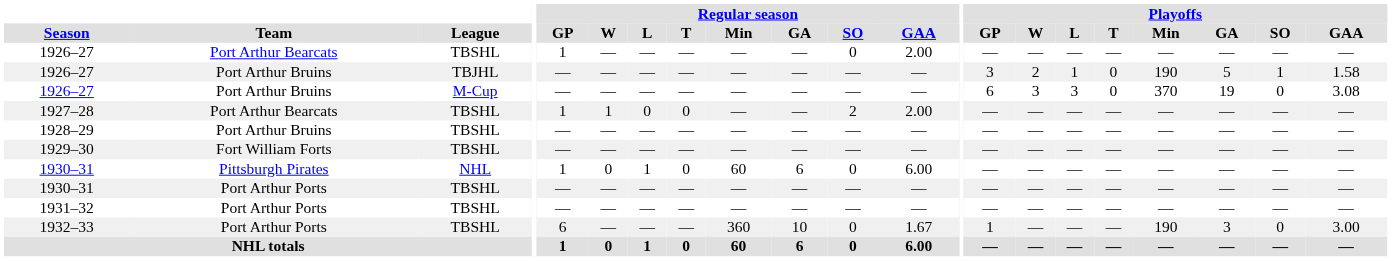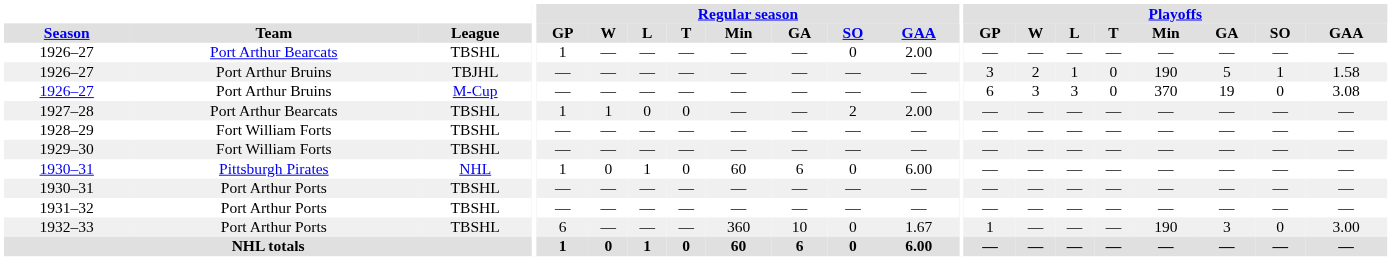 <table border="0" cellpadding="1" cellspacing="0" style="width:90%; text-align:center;">
 <tr bgcolor="#e0e0e0">
 <th colspan="3" bgcolor="#ffffff"></th>
 <th rowspan="99" bgcolor="#ffffff"></th>
 <th colspan="8" bgcolor="#e0e0e0"><a href='#'>Regular season</a></th>
 <th rowspan="99" bgcolor="#ffffff"></th>
 <th colspan="8" bgcolor="#e0e0e0"><a href='#'>Playoffs</a></th>
 </tr>
 <tr bgcolor="#e0e0e0">
 <th><a href='#'>Season</a></th>
 <th>Team</th>
 <th>League</th>
 <th>GP</th>
 <th>W</th>
 <th>L</th>
 <th>T</th>
 <th>Min</th>
 <th>GA</th>
 <th><a href='#'>SO</a></th>
 <th><a href='#'>GAA</a></th>
 <th>GP</th>
 <th>W</th>
 <th>L</th>
 <th>T</th>
 <th>Min</th>
 <th>GA</th>
 <th>SO</th>
 <th>GAA</th>
 </tr>
 <tr>
 <td>1926–27</td>
 <td><a href='#'>Port Arthur Bearcats</a></td>
 <td>TBSHL</td>
 <td>1</td>
 <td>—</td>
 <td>—</td>
 <td>—</td>
 <td>—</td>
 <td>—</td>
 <td>0</td>
 <td>2.00</td>
 <td>—</td>
 <td>—</td>
 <td>—</td>
 <td>—</td>
 <td>—</td>
 <td>—</td>
 <td>—</td>
 <td>—</td>
 </tr>
 <tr bgcolor="#f0f0f0">
 <td>1926–27</td>
 <td>Port Arthur Bruins</td>
 <td>TBJHL</td>
 <td>—</td>
 <td>—</td>
 <td>—</td>
 <td>—</td>
 <td>—</td>
 <td>—</td>
 <td>—</td>
 <td>—</td>
 <td>3</td>
 <td>2</td>
 <td>1</td>
 <td>0</td>
 <td>190</td>
 <td>5</td>
 <td>1</td>
 <td>1.58</td>
 </tr>
 <tr>
 <td><a href='#'>1926–27</a></td>
 <td>Port Arthur Bruins</td>
 <td><a href='#'>M-Cup</a></td>
 <td>—</td>
 <td>—</td>
 <td>—</td>
 <td>—</td>
 <td>—</td>
 <td>—</td>
 <td>—</td>
 <td>—</td>
 <td>6</td>
 <td>3</td>
 <td>3</td>
 <td>0</td>
 <td>370</td>
 <td>19</td>
 <td>0</td>
 <td>3.08</td>
 </tr>
 <tr bgcolor="#f0f0f0">
 <td>1927–28</td>
 <td>Port Arthur Bearcats</td>
 <td>TBSHL</td>
 <td>1</td>
 <td>1</td>
 <td>0</td>
 <td>0</td>
 <td>—</td>
 <td>—</td>
 <td>2</td>
 <td>2.00</td>
 <td>—</td>
 <td>—</td>
 <td>—</td>
 <td>—</td>
 <td>—</td>
 <td>—</td>
 <td>—</td>
 <td>—</td>
 </tr>
 <tr>
 <td>1928–29</td>
-<td>Port Arthur Bruins</td>
+<td>Fort William Forts</td>
 <td>TBSHL</td>
 <td>—</td>
 <td>—</td>
 <td>—</td>
 <td>—</td>
 <td>—</td>
 <td>—</td>
 <td>—</td>
 <td>—</td>
 <td>—</td>
 <td>—</td>
 <td>—</td>
 <td>—</td>
 <td>—</td>
 <td>—</td>
 <td>—</td>
 <td>—</td>
 </tr>
 <tr bgcolor="#f0f0f0">
 <td>1929–30</td>
 <td>Fort William Forts</td>
 <td>TBSHL</td>
 <td>—</td>
 <td>—</td>
 <td>—</td>
 <td>—</td>
 <td>—</td>
 <td>—</td>
 <td>—</td>
 <td>—</td>
 <td>—</td>
 <td>—</td>
 <td>—</td>
 <td>—</td>
 <td>—</td>
 <td>—</td>
 <td>—</td>
 <td>—</td>
 </tr>
 <tr>
 <td><a href='#'>1930–31</a></td>
 <td><a href='#'>Pittsburgh Pirates</a></td>
 <td><a href='#'>NHL</a></td>
 <td>1</td>
 <td>0</td>
 <td>1</td>
 <td>0</td>
 <td>60</td>
 <td>6</td>
 <td>0</td>
 <td>6.00</td>
 <td>—</td>
 <td>—</td>
 <td>—</td>
 <td>—</td>
 <td>—</td>
 <td>—</td>
 <td>—</td>
 <td>—</td>
 </tr>
 <tr bgcolor="#f0f0f0">
 <td>1930–31</td>
 <td>Port Arthur Ports</td>
 <td>TBSHL</td>
 <td>—</td>
 <td>—</td>
 <td>—</td>
 <td>—</td>
 <td>—</td>
 <td>—</td>
 <td>—</td>
 <td>—</td>
 <td>—</td>
 <td>—</td>
 <td>—</td>
 <td>—</td>
 <td>—</td>
 <td>—</td>
 <td>—</td>
 <td>—</td>
 </tr>
 <tr>
 <td>1931–32</td>
 <td>Port Arthur Ports</td>
 <td>TBSHL</td>
 <td>—</td>
 <td>—</td>
 <td>—</td>
 <td>—</td>
 <td>—</td>
 <td>—</td>
 <td>—</td>
 <td>—</td>
 <td>—</td>
 <td>—</td>
 <td>—</td>
 <td>—</td>
 <td>—</td>
 <td>—</td>
 <td>—</td>
 <td>—</td>
 </tr>
 <tr bgcolor="#f0f0f0">
 <td>1932–33</td>
 <td>Port Arthur Ports</td>
 <td>TBSHL</td>
 <td>6</td>
 <td>—</td>
 <td>—</td>
 <td>—</td>
 <td>360</td>
 <td>10</td>
 <td>0</td>
 <td>1.67</td>
 <td>1</td>
 <td>—</td>
 <td>—</td>
 <td>—</td>
 <td>190</td>
 <td>3</td>
 <td>0</td>
 <td>3.00</td>
 </tr>
 <tr bgcolor="#e0e0e0">
 <th colspan="3">NHL totals</th>
 <th>1</th>
 <th>0</th>
 <th>1</th>
 <th>0</th>
 <th>60</th>
 <th>6</th>
 <th>0</th>
 <th>6.00</th>
 <th>—</th>
 <th>—</th>
 <th>—</th>
 <th>—</th>
 <th>—</th>
 <th>—</th>
 <th>—</th>
 <th>—</th>
 </tr>
 </table>
